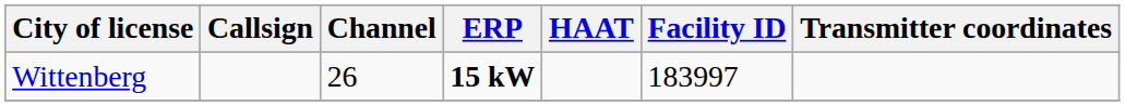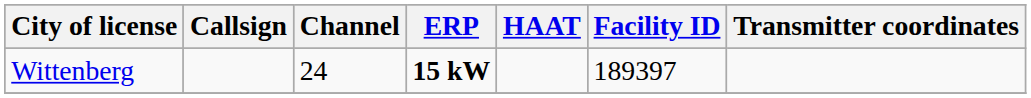 <table class="wikitable">
 <tr>
 <th>City of license</th>
 <th>Callsign</th>
 <th>Channel</th>
 <th><a href='#'>ERP</a></th>
 <th><a href='#'>HAAT</a></th>
 <th><a href='#'>Facility ID</a></th>
 <th>Transmitter coordinates</th>
 </tr>
 <tr>
 <td><a href='#'>Wittenberg</a></td>
 <td><strong></strong></td>
-<td>26</td>
+<td>24</td>
 <td><strong>15 kW</strong></td>
 <td></td>
-<td>183997</td>
+<td>189397</td>
 <td><br></td>
 </tr>
 <tr>
 </tr>
 </table>
